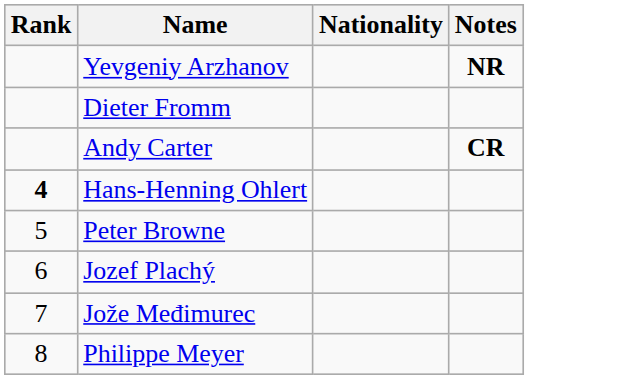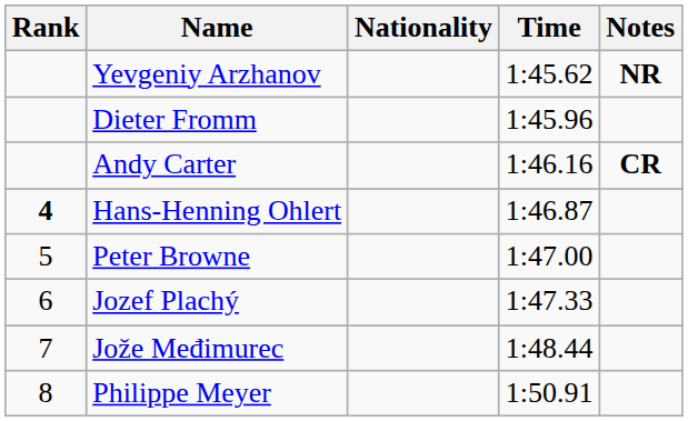 <table class="wikitable sortable" style="text-align:center">
 <tr>
 <th>Rank</th>
 <th>Name</th>
 <th>Nationality</th>
+<th>Time</th>
 <th>Notes</th>
 </tr>
 <tr>
 <td></td>
 <td align=left><a href='#'>Yevgeniy Arzhanov</a></td>
 <td align=left></td>
+<td>1:45.62</td>
 <td><strong>NR</strong></td>
 </tr>
 <tr>
 <td></td>
 <td align=left><a href='#'>Dieter Fromm</a></td>
 <td align=left></td>
+<td>1:45.96</td>
 <td></td>
 </tr>
 <tr>
 <td></td>
 <td align=left><a href='#'>Andy Carter</a></td>
 <td align=left></td>
+<td>1:46.16</td>
 <td><strong>CR</strong></td>
 </tr>
 <tr>
 <td><strong>4</strong></td>
 <td align=left><a href='#'>Hans-Henning Ohlert</a></td>
 <td align=left></td>
+<td>1:46.87</td>
 <td></td>
 </tr>
 <tr>
 <td>5</td>
 <td align=left><a href='#'>Peter Browne</a></td>
 <td align=left></td>
+<td>1:47.00</td>
 <td></td>
 </tr>
 <tr>
 <td>6</td>
 <td align=left><a href='#'>Jozef Plachý</a></td>
 <td align=left></td>
+<td>1:47.33</td>
 <td></td>
 </tr>
 <tr>
 <td>7</td>
 <td align=left><a href='#'>Jože Međimurec</a></td>
 <td align=left></td>
+<td>1:48.44</td>
 <td></td>
 </tr>
 <tr>
 <td>8</td>
 <td align=left><a href='#'>Philippe Meyer</a></td>
 <td align=left></td>
+<td>1:50.91</td>
 <td></td>
 </tr>
 </table>
